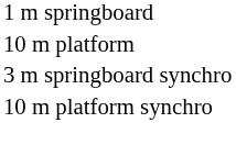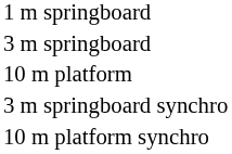 <table>
 <tr valign="top">
 <td>1 m springboard</td>
+<td></td>
+<td></td>
+<td></td>
+</tr>
+<tr valign="top">
+<td>3 m springboard</td>
 <td></td>
 <td></td>
 <td></td>
 </tr>
 <tr valign="top">
 <td>10 m platform</td>
 <td></td>
 <td></td>
 <td></td>
 </tr>
 <tr valign="top">
 <td>3 m springboard synchro</td>
 <td><br></td>
 <td><br></td>
 <td><br></td>
 </tr>
 <tr valign="top">
 <td>10 m platform synchro</td>
 <td><br></td>
 <td><br></td>
 <td><br></td>
 </tr>
 </table>
